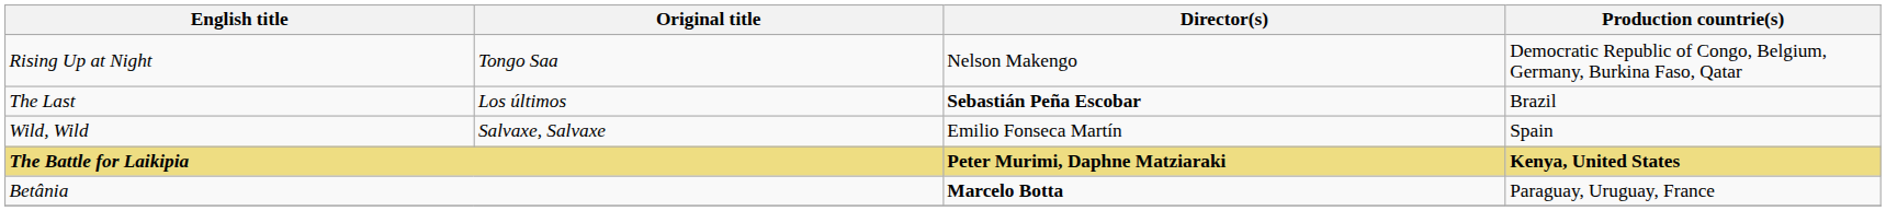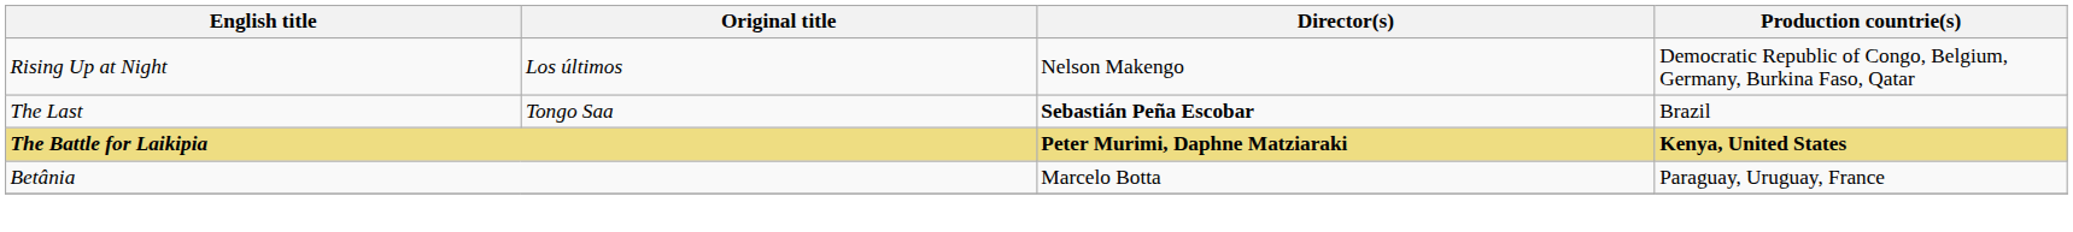 <table class="sortable wikitable" style="width:100%; margin-bottom:4px" cellpadding="5">
 <tr>
 <th scope="col" width="25%">English title</th>
 <th scope="col" width="25%">Original title</th>
 <th scope="col" width="30%">Director(s)</th>
 <th scope="col" width="20%">Production countrie(s)</th>
 </tr>
 <tr>
 <td><em>Rising Up at Night</em></td>
-<td><em>Tongo Saa</em></td>
+<td><em>Los últimos</em></td>
 <td>Nelson Makengo</td>
 <td>Democratic Republic of Congo, Belgium, Germany, Burkina Faso, Qatar</td>
 </tr>
 <tr>
 <td><em>The Last</em></td>
-<td><em>Los últimos</em></td>
+<td><em>Tongo Saa</em></td>
 <td><strong>Sebastián Peña Escobar</strong></td>
 <td>Brazil</td>
-</tr>
-<tr>
-<td><em>Wild, Wild</em></td>
-<td><em>Salvaxe, Salvaxe</em></td>
-<td>Emilio Fonseca Martín</td>
-<td>Spain</td>
 </tr>
 <tr style="background:#EEDD82">
 <td colspan="2"><strong><em>The Battle for Laikipia</em></strong></td>
 <td><strong>Peter Murimi, Daphne Matziaraki</strong></td>
 <td><strong>Kenya, United States</strong></td>
 </tr>
 <tr>
 <td colspan="2"><em>Betânia</em></td>
-<td><strong>Marcelo Botta</strong></td>
+<td>Marcelo Botta</td>
 <td>Paraguay, Uruguay, France</td>
 </tr>
 <tr>
 </tr>
 </table>
